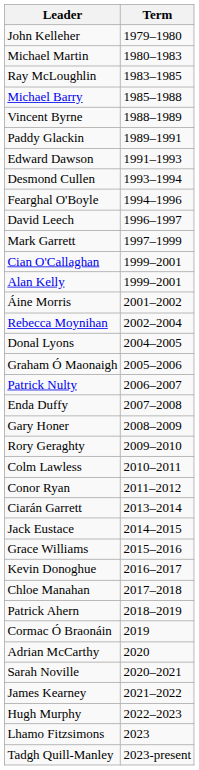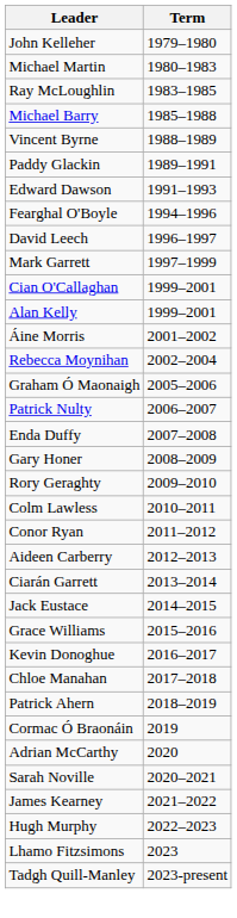 <table class="wikitable sortable">
 <tr>
 <th>Leader</th>
 <th>Term</th>
 </tr>
 <tr>
 <td>John Kelleher</td>
 <td>1979–1980</td>
 </tr>
 <tr>
 <td>Michael Martin</td>
 <td>1980–1983</td>
 </tr>
 <tr>
 <td>Ray McLoughlin</td>
 <td>1983–1985</td>
 </tr>
 <tr>
 <td><a href='#'>Michael Barry</a></td>
 <td>1985–1988</td>
 </tr>
 <tr>
 <td>Vincent Byrne</td>
 <td>1988–1989</td>
 </tr>
 <tr>
 <td>Paddy Glackin</td>
 <td>1989–1991</td>
 </tr>
 <tr>
 <td>Edward Dawson</td>
 <td>1991–1993</td>
 </tr>
 <tr>
-<td>Desmond Cullen</td>
-<td>1993–1994</td>
-</tr>
-<tr>
 <td>Fearghal O'Boyle</td>
 <td>1994–1996</td>
 </tr>
 <tr>
 <td>David Leech</td>
 <td>1996–1997</td>
 </tr>
 <tr>
 <td>Mark Garrett</td>
 <td>1997–1999</td>
 </tr>
 <tr>
 <td><a href='#'>Cian O'Callaghan</a></td>
 <td>1999–2001</td>
 </tr>
 <tr>
 <td><a href='#'>Alan Kelly</a></td>
 <td>1999–2001</td>
 </tr>
 <tr>
 <td>Áine Morris</td>
 <td>2001–2002</td>
 </tr>
 <tr>
 <td><a href='#'>Rebecca Moynihan</a></td>
 <td>2002–2004</td>
 </tr>
 <tr>
-<td>Donal Lyons</td>
-<td>2004–2005</td>
-</tr>
-<tr>
 <td>Graham Ó Maonaigh</td>
 <td>2005–2006</td>
 </tr>
 <tr>
 <td><a href='#'>Patrick Nulty</a></td>
 <td>2006–2007</td>
 </tr>
 <tr>
 <td>Enda Duffy</td>
 <td>2007–2008</td>
 </tr>
 <tr>
 <td>Gary Honer</td>
 <td>2008–2009</td>
 </tr>
 <tr>
 <td>Rory Geraghty</td>
 <td>2009–2010</td>
 </tr>
 <tr>
 <td>Colm Lawless</td>
 <td>2010–2011</td>
 </tr>
 <tr>
 <td>Conor Ryan</td>
 <td>2011–2012</td>
+</tr>
+<tr>
+<td>Aideen Carberry</td>
+<td>2012–2013</td>
 </tr>
 <tr>
 <td>Ciarán Garrett</td>
 <td>2013–2014</td>
 </tr>
 <tr>
 <td>Jack Eustace</td>
 <td>2014–2015</td>
 </tr>
 <tr>
 <td>Grace Williams</td>
 <td>2015–2016</td>
 </tr>
 <tr>
 <td>Kevin Donoghue</td>
 <td>2016–2017</td>
 </tr>
 <tr>
 <td>Chloe Manahan</td>
 <td>2017–2018</td>
 </tr>
 <tr>
 <td>Patrick Ahern</td>
 <td>2018–2019</td>
 </tr>
 <tr>
 <td>Cormac Ó Braonáin</td>
 <td>2019</td>
 </tr>
 <tr>
 <td>Adrian McCarthy</td>
 <td>2020</td>
 </tr>
 <tr>
 <td>Sarah Noville</td>
 <td>2020–2021</td>
 </tr>
 <tr>
 <td>James Kearney</td>
 <td>2021–2022</td>
 </tr>
 <tr>
 <td>Hugh Murphy</td>
 <td>2022–2023</td>
 </tr>
 <tr>
 <td>Lhamo Fitzsimons</td>
 <td>2023</td>
 </tr>
 <tr>
 <td>Tadgh Quill-Manley</td>
 <td>2023-present</td>
 </tr>
 </table>
